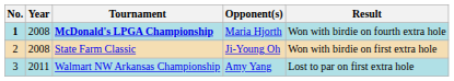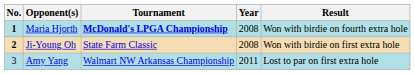 <table class="wikitable" style="font-size:95%;">
 <tr>
 <th>No.</th>
+<th>Opponent(s)</th>
+<th>Tournament</th>
 <th>Year</th>
-<th>Tournament</th>
-<th>Opponent(s)</th>
 <th>Result</th>
 </tr>
 <tr style="background:#B0E0E6;">
 <td align=center><strong>1</strong></td>
+<td><a href='#'>Maria Hjorth</a></td>
+<td><strong><a href='#'>McDonald's LPGA Championship</a></strong></td>
 <td>2008</td>
-<td><strong><a href='#'>McDonald's LPGA Championship</a></strong></td>
-<td><a href='#'>Maria Hjorth</a></td>
 <td>Won with birdie on fourth extra hole</td>
 </tr>
 <tr style="background:#F5DEB3;">
-<td align=center>2</td>
+<td align=center><strong>2</strong></td>
+<td> <a href='#'>Ji-Young Oh</a></td>
+<td><a href='#'>State Farm Classic</a></td>
 <td>2008</td>
-<td><a href='#'>State Farm Classic</a></td>
-<td> <a href='#'>Ji-Young Oh</a></td>
 <td>Won with birdie on first extra hole</td>
 </tr>
 <tr style="background:#B0E0E6;">
 <td align=center>3</td>
+<td> <a href='#'>Amy Yang</a></td>
+<td><a href='#'>Walmart NW Arkansas Championship</a></td>
 <td>2011</td>
-<td><a href='#'>Walmart NW Arkansas Championship</a></td>
-<td> <a href='#'>Amy Yang</a></td>
 <td>Lost to par on first extra hole</td>
 </tr>
 </table>
